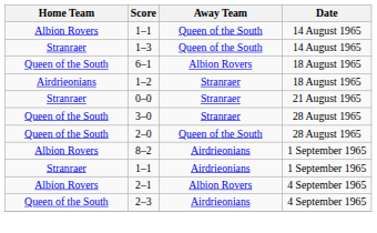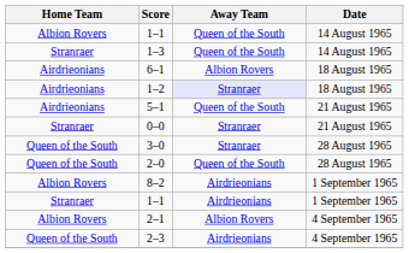 <table class="wikitable" style="text-align:center;">
 <tr>
 <th width=175>Home Team</th>
 <th width=20>Score</th>
 <th width=175>Away Team</th>
 <th width= 125>Date</th>
 </tr>
 <tr>
 <td><a href='#'>Albion Rovers</a></td>
 <td>1–1</td>
 <td><a href='#'>Queen of the South</a></td>
 <td>14 August 1965</td>
 </tr>
 <tr>
 <td><a href='#'>Stranraer</a></td>
 <td>1–3</td>
 <td><a href='#'>Queen of the South</a></td>
 <td>14 August 1965</td>
 </tr>
 <tr>
-<td><a href='#'>Queen of the South</a></td>
+<td><a href='#'>Airdrieonians</a></td>
 <td>6–1</td>
 <td><a href='#'>Albion Rovers</a></td>
 <td>18 August 1965</td>
 </tr>
 <tr>
 <td><a href='#'>Airdrieonians</a></td>
 <td>1–2</td>
-<td><a href='#'>Stranraer</a></td>
+<td style="background: lavender;"><a href='#'>Stranraer</a></td>
 <td>18 August 1965</td>
+</tr>
+<tr>
+<td><a href='#'>Airdrieonians</a></td>
+<td>5–1</td>
+<td><a href='#'>Queen of the South</a></td>
+<td>21 August 1965</td>
 </tr>
 <tr>
 <td><a href='#'>Stranraer</a></td>
 <td>0–0</td>
 <td><a href='#'>Stranraer</a></td>
 <td>21 August 1965</td>
 </tr>
 <tr>
 <td><a href='#'>Queen of the South</a></td>
 <td>3–0</td>
 <td><a href='#'>Stranraer</a></td>
 <td>28 August 1965</td>
 </tr>
 <tr>
 <td><a href='#'>Queen of the South</a></td>
 <td>2–0</td>
 <td><a href='#'>Queen of the South</a></td>
 <td>28 August 1965</td>
 </tr>
 <tr>
 <td><a href='#'>Albion Rovers</a></td>
 <td>8–2</td>
 <td><a href='#'>Airdrieonians</a></td>
 <td>1 September 1965</td>
 </tr>
 <tr>
 <td><a href='#'>Stranraer</a></td>
 <td>1–1</td>
 <td><a href='#'>Airdrieonians</a></td>
 <td>1 September 1965</td>
 </tr>
 <tr>
 <td><a href='#'>Albion Rovers</a></td>
 <td>2–1</td>
 <td><a href='#'>Albion Rovers</a></td>
 <td>4 September 1965</td>
 </tr>
 <tr>
 <td><a href='#'>Queen of the South</a></td>
 <td>2–3</td>
 <td><a href='#'>Airdrieonians</a></td>
 <td>4 September 1965</td>
 </tr>
 <tr>
 </tr>
 </table>
